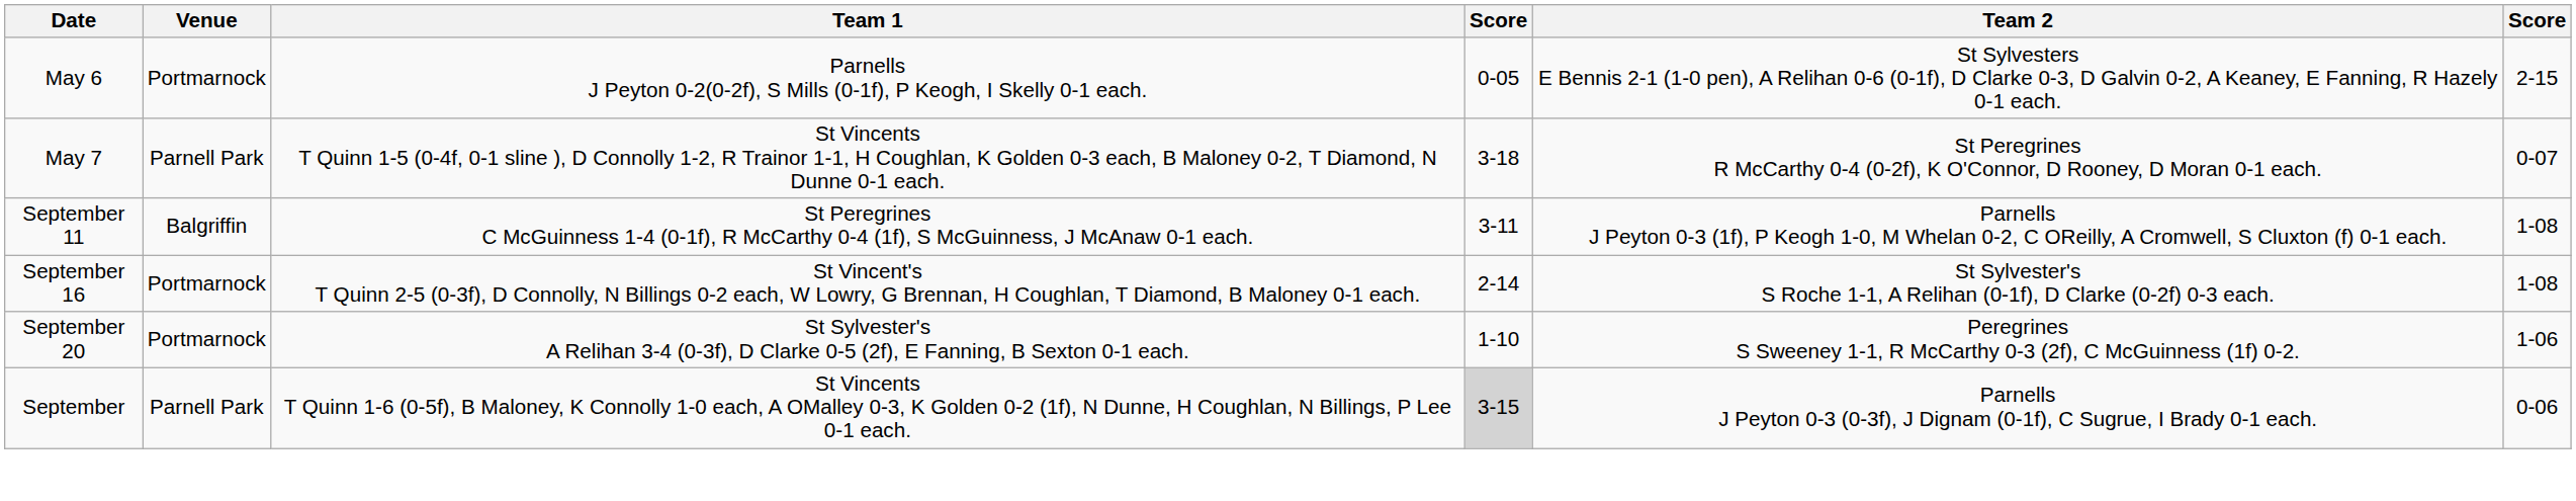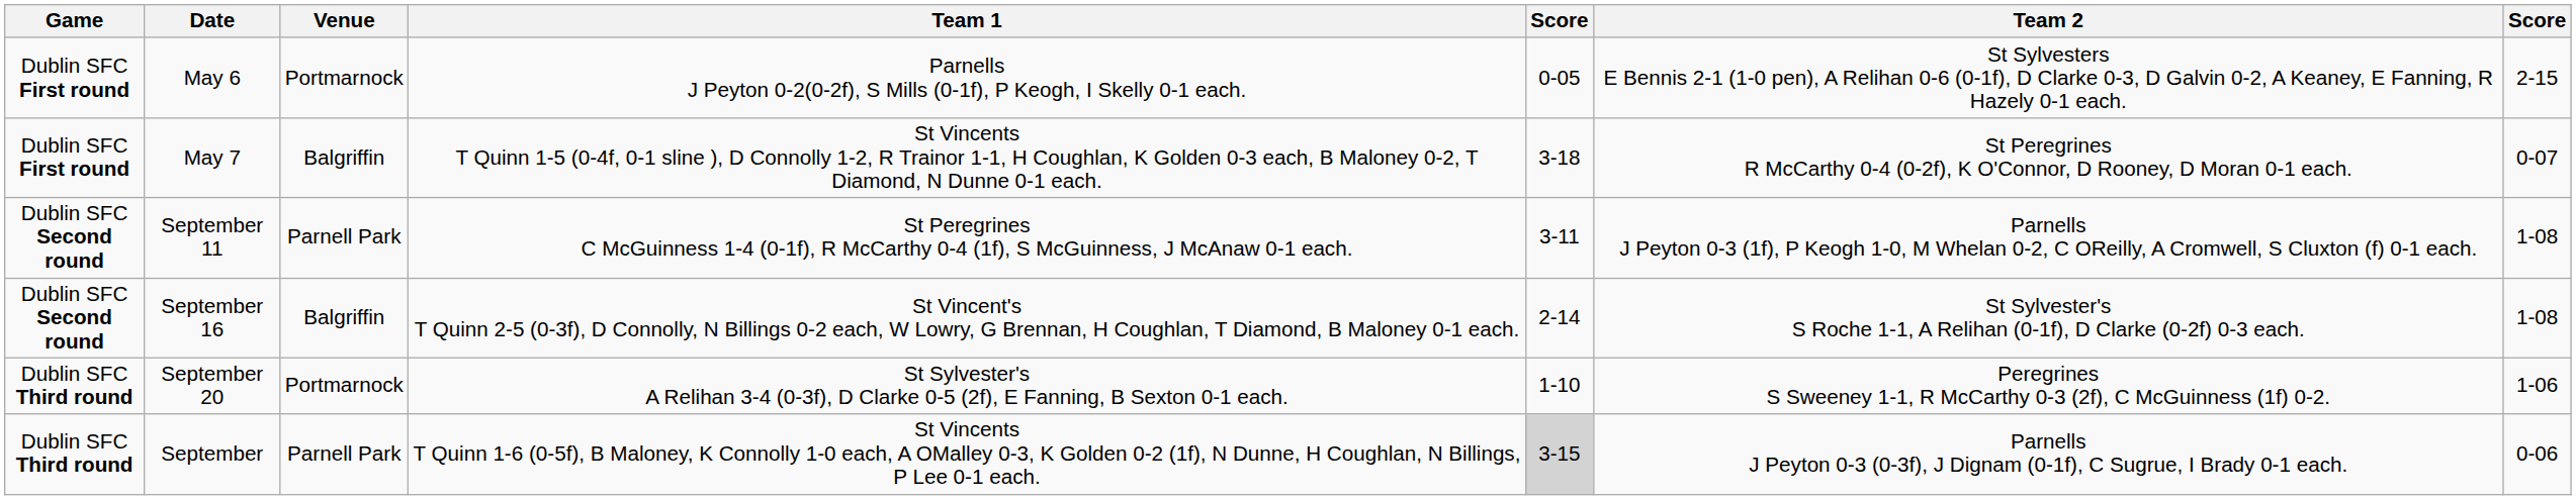 <table class="wikitable">
 <tr>
+<th>Game</th>
 <th>Date</th>
 <th>Venue</th>
 <th>Team 1</th>
 <th>Score</th>
 <th>Team 2</th>
 <th>Score</th>
 </tr>
 <tr style="text-align:center;">
+<td>Dublin SFC<br><strong>First round</strong></td>
 <td>May 6</td>
 <td>Portmarnock</td>
 <td>Parnells<br>J Peyton 0-2(0-2f), S Mills (0-1f), P Keogh, I Skelly 0-1 each.</td>
 <td>0-05</td>
 <td>St Sylvesters<br>E Bennis 2-1 (1-0 pen), A Relihan 0-6 (0-1f), D Clarke 0-3, D Galvin 0-2, A Keaney, E Fanning, R Hazely 0-1 each.</td>
 <td>2-15</td>
 </tr>
 <tr style="text-align:center;">
+<td>Dublin SFC<br><strong>First round</strong></td>
 <td>May 7</td>
-<td>Parnell Park</td>
+<td>Balgriffin</td>
 <td>St Vincents<br>T Quinn 1-5 (0-4f, 0-1 sline ), D Connolly 1-2, R Trainor 1-1, H Coughlan, K Golden 0-3 each, B Maloney 0-2, T Diamond, N Dunne 0-1 each.</td>
 <td>3-18</td>
 <td>St Peregrines<br>R McCarthy 0-4 (0-2f), K O'Connor, D Rooney, D Moran 0-1 each.</td>
 <td>0-07</td>
 </tr>
 <tr style="text-align:center;">
+<td>Dublin SFC<br><strong>Second round</strong></td>
 <td>September 11</td>
-<td>Balgriffin</td>
+<td>Parnell Park</td>
 <td>St Peregrines<br>C McGuinness 1-4 (0-1f), R McCarthy 0-4 (1f), S McGuinness, J McAnaw 0-1 each.</td>
 <td>3-11</td>
 <td>Parnells<br>J Peyton 0-3 (1f), P Keogh 1-0, M Whelan 0-2, C OReilly, A Cromwell, S Cluxton (f) 0-1 each.</td>
 <td>1-08</td>
 </tr>
 <tr style="text-align:center;">
+<td>Dublin SFC<br><strong>Second round</strong></td>
 <td>September 16</td>
-<td>Portmarnock</td>
+<td>Balgriffin</td>
 <td>St Vincent's<br>T Quinn 2-5 (0-3f), D Connolly, N Billings 0-2 each, W Lowry, G Brennan, H Coughlan, T Diamond, B Maloney 0-1 each.</td>
 <td>2-14</td>
 <td>St Sylvester's<br>S Roche 1-1, A Relihan (0-1f), D Clarke (0-2f) 0-3 each.</td>
 <td>1-08</td>
 </tr>
 <tr style="text-align:center;">
+<td>Dublin SFC<br><strong>Third round</strong></td>
 <td>September 20</td>
 <td>Portmarnock</td>
 <td>St Sylvester's<br>A Relihan 3-4 (0-3f), D Clarke 0-5 (2f), E Fanning, B Sexton 0-1 each.</td>
 <td>1-10</td>
 <td>Peregrines<br>S Sweeney 1-1, R McCarthy 0-3 (2f), C McGuinness (1f) 0-2.</td>
 <td>1-06</td>
 </tr>
 <tr style="text-align:center;">
+<td>Dublin SFC<br><strong>Third round</strong></td>
 <td>September</td>
 <td>Parnell Park</td>
 <td>St Vincents<br>T Quinn 1-6 (0-5f), B Maloney, K Connolly 1-0 each, A OMalley 0-3, K Golden 0-2 (1f), N Dunne, H Coughlan, N Billings, P Lee 0-1 each.</td>
 <td style="background: lightgrey;">3-15</td>
 <td>Parnells<br>J Peyton 0-3 (0-3f), J Dignam (0-1f), C Sugrue, I Brady 0-1 each.</td>
 <td>0-06</td>
 </tr>
 </table>
